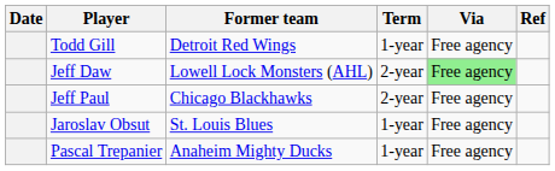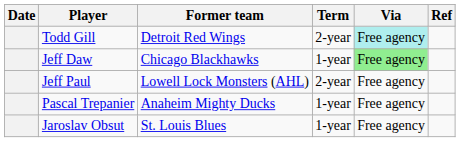 <table class="wikitable plainrowheaders">
 <tr style="background:#ddd; text-align:center;">
 <th>Date</th>
 <th>Player</th>
 <th>Former team</th>
 <th>Term</th>
 <th>Via</th>
 <th>Ref</th>
 </tr>
 <tr>
 <th scope="row"></th>
 <td><a href='#'>Todd Gill</a></td>
 <td><a href='#'>Detroit Red Wings</a></td>
-<td>1-year</td>
-<td>Free agency</td>
+<td>2-year</td>
+<td style="background: paleturquoise;">Free agency</td>
 <td></td>
 </tr>
 <tr>
 <th scope="row"></th>
 <td><a href='#'>Jeff Daw</a></td>
-<td><a href='#'>Lowell Lock Monsters</a> (<a href='#'>AHL</a>)</td>
-<td>2-year</td>
+<td><a href='#'>Chicago Blackhawks</a></td>
+<td>1-year</td>
 <td style="background: lightgreen;">Free agency</td>
 <td></td>
 </tr>
 <tr>
 <th scope="row"></th>
 <td><a href='#'>Jeff Paul</a></td>
-<td><a href='#'>Chicago Blackhawks</a></td>
+<td><a href='#'>Lowell Lock Monsters</a> (<a href='#'>AHL</a>)</td>
 <td>2-year</td>
+<td>Free agency</td>
+<td></td>
+</tr>
+<tr>
+<th scope="row"></th>
+<td><a href='#'>Pascal Trepanier</a></td>
+<td><a href='#'>Anaheim Mighty Ducks</a></td>
+<td>1-year</td>
 <td>Free agency</td>
 <td></td>
 </tr>
 <tr>
 <th scope="row"></th>
 <td><a href='#'>Jaroslav Obsut</a></td>
 <td><a href='#'>St. Louis Blues</a></td>
 <td>1-year</td>
 <td>Free agency</td>
 <td></td>
 </tr>
-<tr>
-<th scope="row"></th>
-<td><a href='#'>Pascal Trepanier</a></td>
-<td><a href='#'>Anaheim Mighty Ducks</a></td>
-<td>1-year</td>
-<td>Free agency</td>
-<td></td>
-</tr>
 </table>
